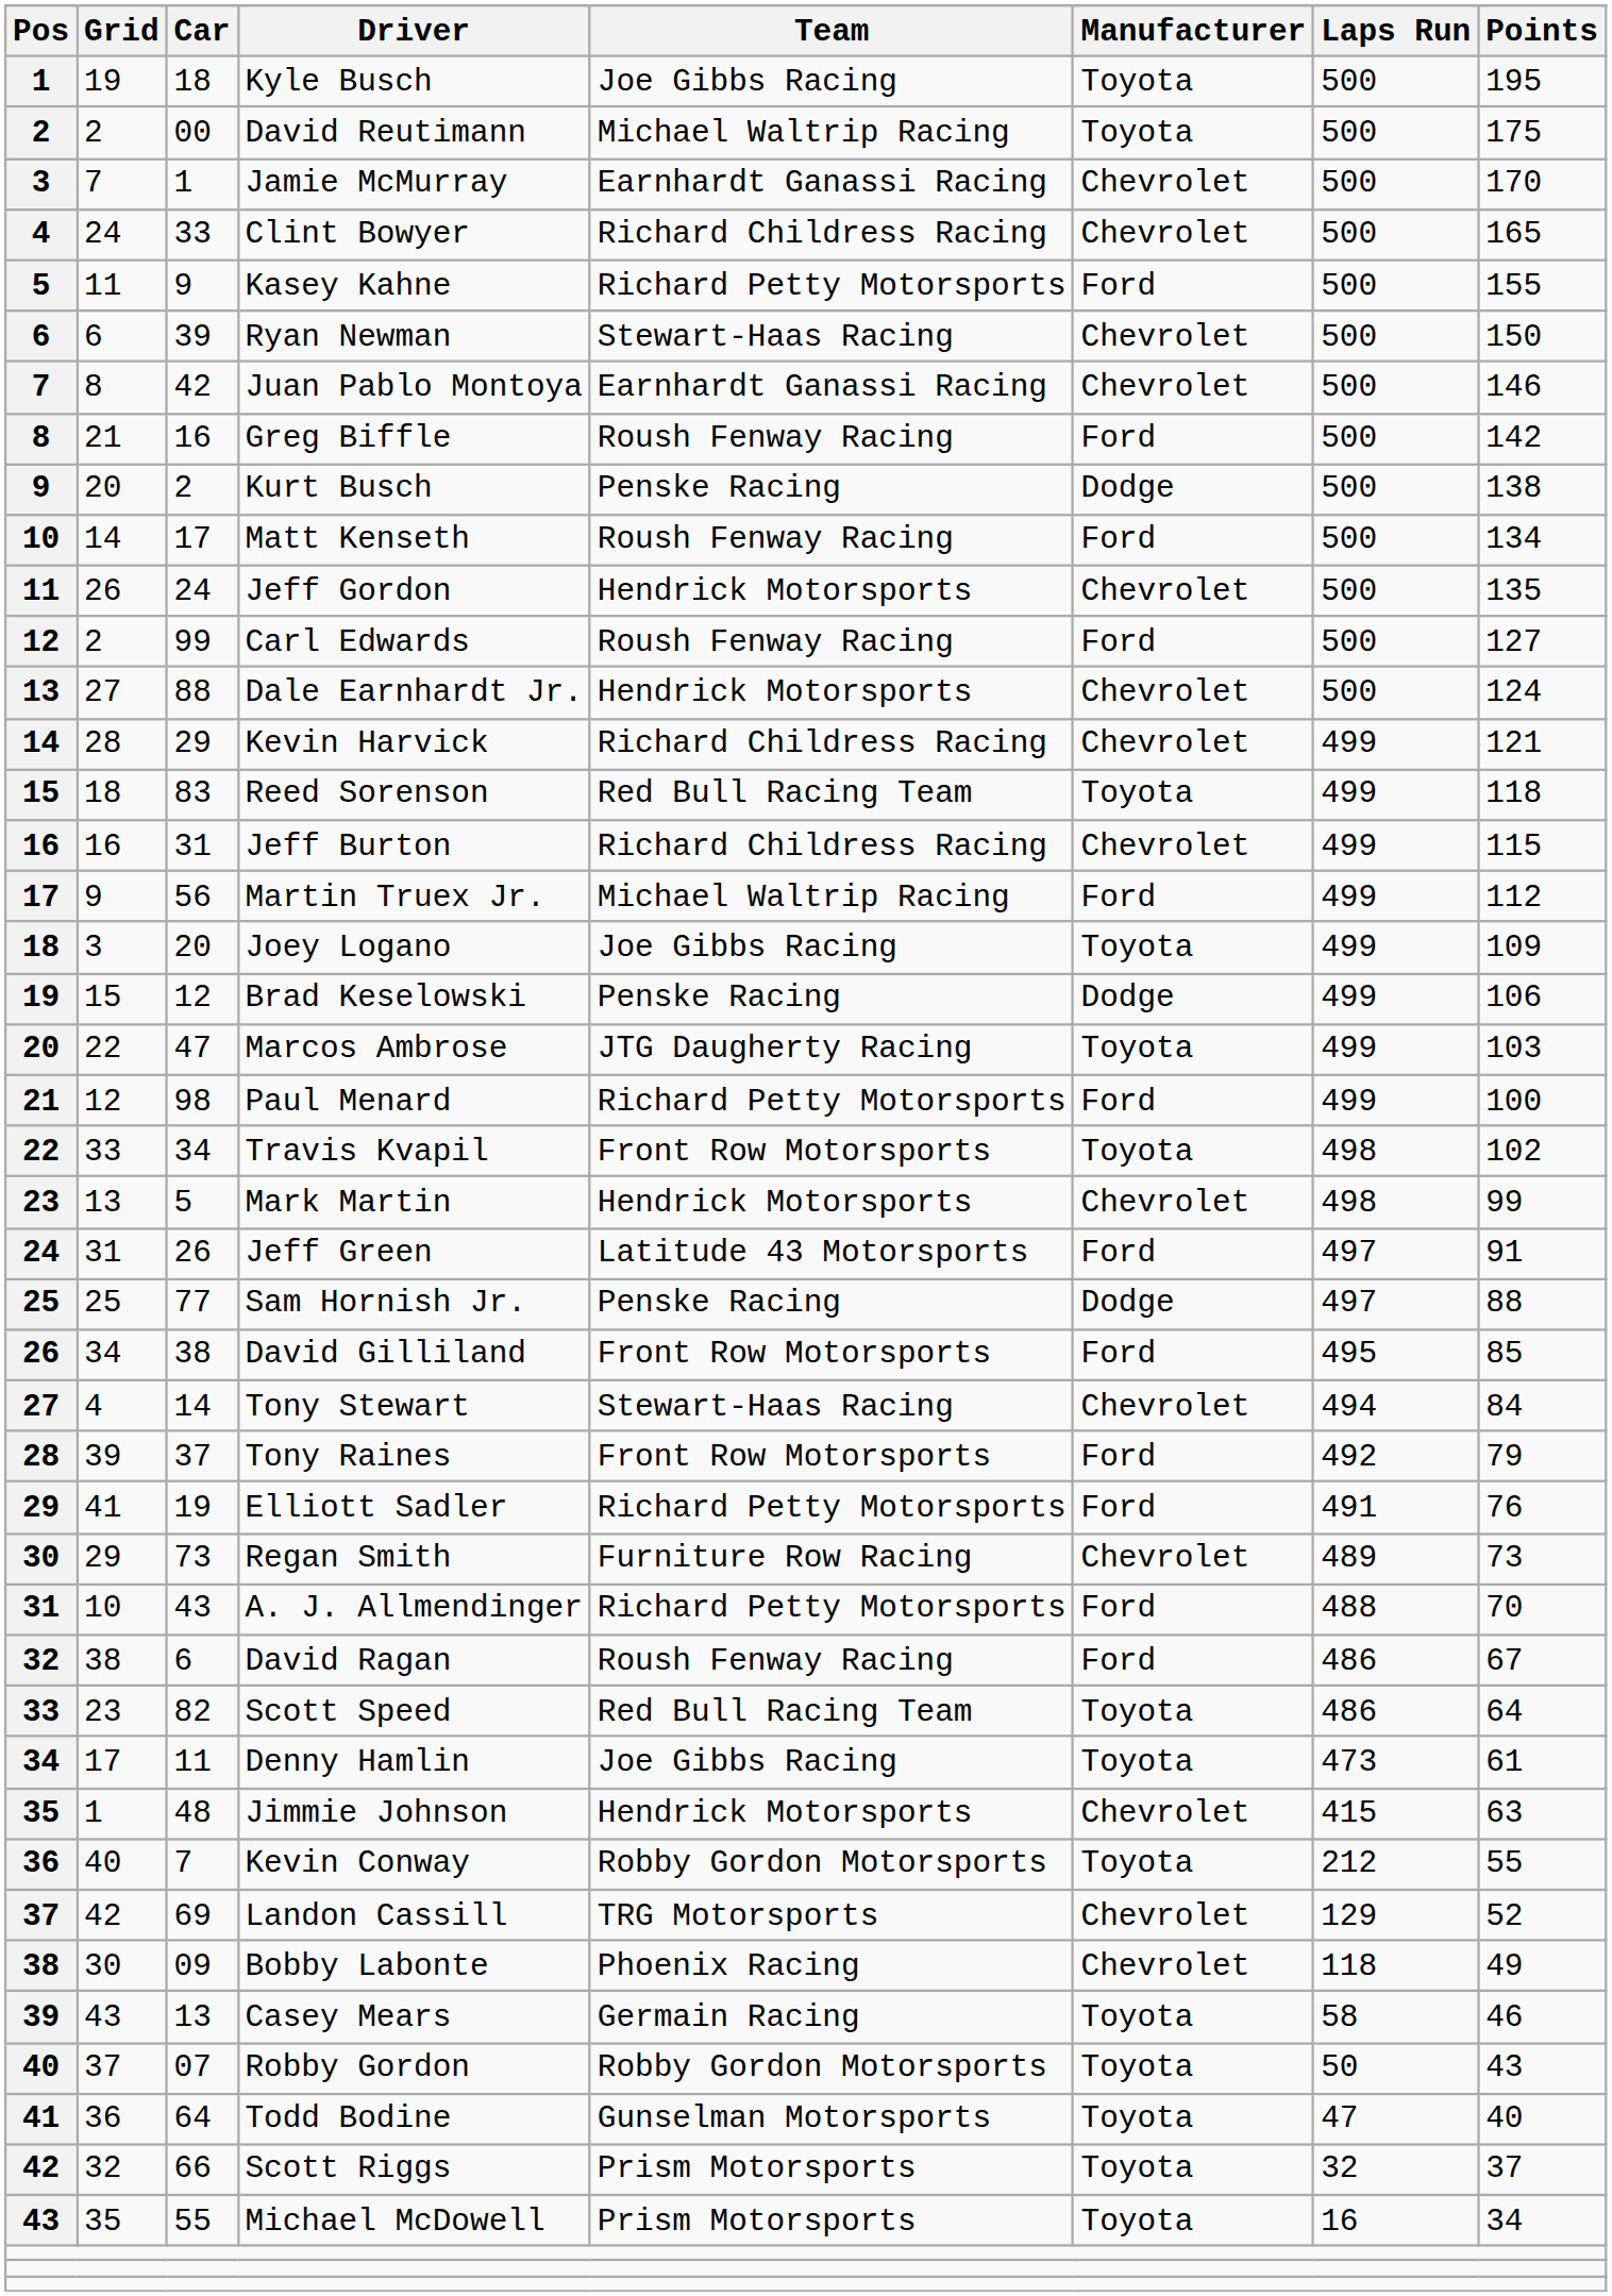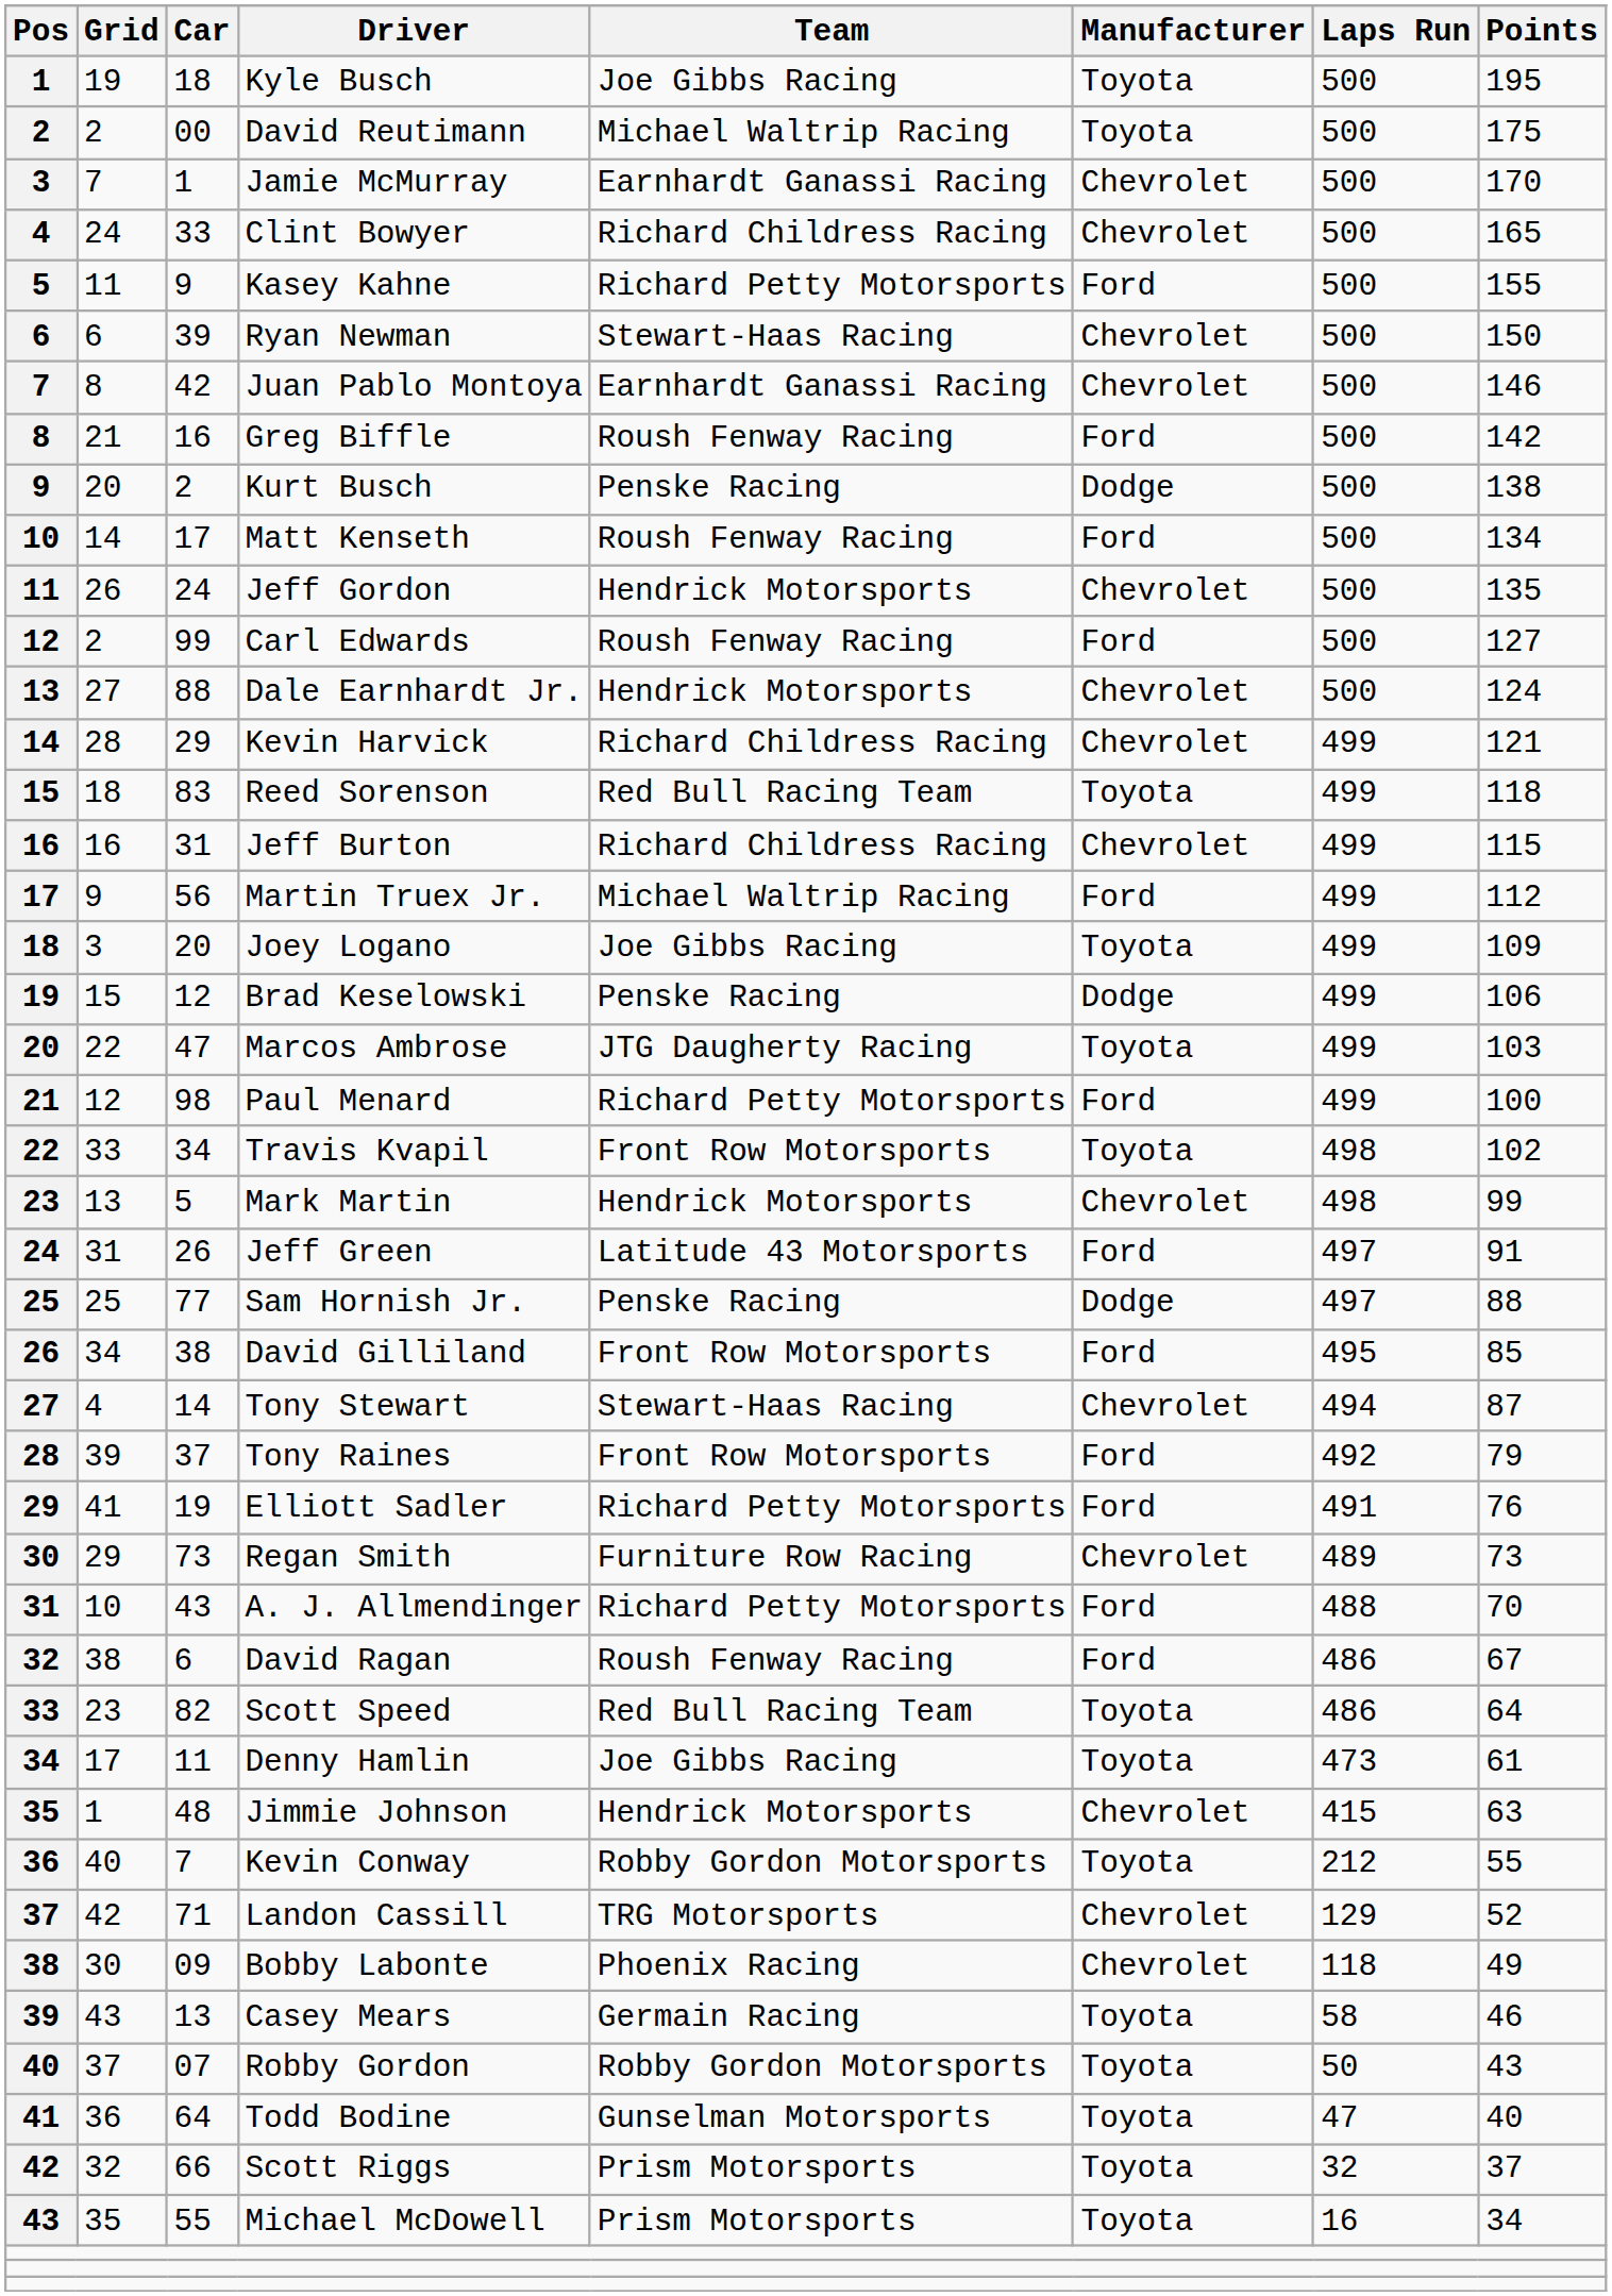 <table class="sortable wikitable" border="1">
 <tr>
 </tr>
 <tr>
 <th scope="col">Pos</th>
 <th scope="col">Grid</th>
 <th scope="col">Car</th>
 <th scope="col">Driver</th>
 <th scope="col">Team</th>
 <th scope="col">Manufacturer</th>
 <th scope="col">Laps Run</th>
 <th scope="col">Points</th>
 </tr>
 <tr>
 <th scope="row">1</th>
 <td>19</td>
 <td>18</td>
 <td>Kyle Busch</td>
 <td>Joe Gibbs Racing</td>
 <td>Toyota</td>
 <td>500</td>
 <td>195</td>
 </tr>
 <tr>
 <th scope="row">2</th>
 <td>2</td>
 <td>00</td>
 <td>David Reutimann</td>
 <td>Michael Waltrip Racing</td>
 <td>Toyota</td>
 <td>500</td>
 <td>175</td>
 </tr>
 <tr>
 <th scope="row">3</th>
 <td>7</td>
 <td>1</td>
 <td>Jamie McMurray</td>
 <td>Earnhardt Ganassi Racing</td>
 <td>Chevrolet</td>
 <td>500</td>
 <td>170</td>
 </tr>
 <tr>
 <th scope="row">4</th>
 <td>24</td>
 <td>33</td>
 <td>Clint Bowyer</td>
 <td>Richard Childress Racing</td>
 <td>Chevrolet</td>
 <td>500</td>
 <td>165</td>
 </tr>
 <tr>
 <th scope="row">5</th>
 <td>11</td>
 <td>9</td>
 <td>Kasey Kahne</td>
 <td>Richard Petty Motorsports</td>
 <td>Ford</td>
 <td>500</td>
 <td>155</td>
 </tr>
 <tr>
 <th scope="row">6</th>
 <td>6</td>
 <td>39</td>
 <td>Ryan Newman</td>
 <td>Stewart-Haas Racing</td>
 <td>Chevrolet</td>
 <td>500</td>
 <td>150</td>
 </tr>
 <tr>
 <th scope="row">7</th>
 <td>8</td>
 <td>42</td>
 <td>Juan Pablo Montoya</td>
 <td>Earnhardt Ganassi Racing</td>
 <td>Chevrolet</td>
 <td>500</td>
 <td>146</td>
 </tr>
 <tr>
 <th scope="row">8</th>
 <td>21</td>
 <td>16</td>
 <td>Greg Biffle</td>
 <td>Roush Fenway Racing</td>
 <td>Ford</td>
 <td>500</td>
 <td>142</td>
 </tr>
 <tr>
 <th scope="row">9</th>
 <td>20</td>
 <td>2</td>
 <td>Kurt Busch</td>
 <td>Penske Racing</td>
 <td>Dodge</td>
 <td>500</td>
 <td>138</td>
 </tr>
 <tr>
 <th scope="row">10</th>
 <td>14</td>
 <td>17</td>
 <td>Matt Kenseth</td>
 <td>Roush Fenway Racing</td>
 <td>Ford</td>
 <td>500</td>
 <td>134</td>
 </tr>
 <tr>
 <th scope="row">11</th>
 <td>26</td>
 <td>24</td>
 <td>Jeff Gordon</td>
 <td>Hendrick Motorsports</td>
 <td>Chevrolet</td>
 <td>500</td>
 <td>135</td>
 </tr>
 <tr>
 <th scope="row">12</th>
 <td>2</td>
 <td>99</td>
 <td>Carl Edwards</td>
 <td>Roush Fenway Racing</td>
 <td>Ford</td>
 <td>500</td>
 <td>127</td>
 </tr>
 <tr>
 <th scope="row">13</th>
 <td>27</td>
 <td>88</td>
 <td>Dale Earnhardt Jr.</td>
 <td>Hendrick Motorsports</td>
 <td>Chevrolet</td>
 <td>500</td>
 <td>124</td>
 </tr>
 <tr>
 <th scope="row">14</th>
 <td>28</td>
 <td>29</td>
 <td>Kevin Harvick</td>
 <td>Richard Childress Racing</td>
 <td>Chevrolet</td>
 <td>499</td>
 <td>121</td>
 </tr>
 <tr>
 <th scope="row">15</th>
 <td>18</td>
 <td>83</td>
 <td>Reed Sorenson</td>
 <td>Red Bull Racing Team</td>
 <td>Toyota</td>
 <td>499</td>
 <td>118</td>
 </tr>
 <tr>
 <th scope="row">16</th>
 <td>16</td>
 <td>31</td>
 <td>Jeff Burton</td>
 <td>Richard Childress Racing</td>
 <td>Chevrolet</td>
 <td>499</td>
 <td>115</td>
 </tr>
 <tr>
 <th scope="row">17</th>
 <td>9</td>
 <td>56</td>
 <td>Martin Truex Jr.</td>
 <td>Michael Waltrip Racing</td>
 <td>Ford</td>
 <td>499</td>
 <td>112</td>
 </tr>
 <tr>
 <th scope="row">18</th>
 <td>3</td>
 <td>20</td>
 <td>Joey Logano</td>
 <td>Joe Gibbs Racing</td>
 <td>Toyota</td>
 <td>499</td>
 <td>109</td>
 </tr>
 <tr>
 <th scope="row">19</th>
 <td>15</td>
 <td>12</td>
 <td>Brad Keselowski</td>
 <td>Penske Racing</td>
 <td>Dodge</td>
 <td>499</td>
 <td>106</td>
 </tr>
 <tr>
 <th scope="row">20</th>
 <td>22</td>
 <td>47</td>
 <td>Marcos Ambrose</td>
 <td>JTG Daugherty Racing</td>
 <td>Toyota</td>
 <td>499</td>
 <td>103</td>
 </tr>
 <tr>
 <th scope="row">21</th>
 <td>12</td>
 <td>98</td>
 <td>Paul Menard</td>
 <td>Richard Petty Motorsports</td>
 <td>Ford</td>
 <td>499</td>
 <td>100</td>
 </tr>
 <tr>
 <th scope="row">22</th>
 <td>33</td>
 <td>34</td>
 <td>Travis Kvapil</td>
 <td>Front Row Motorsports</td>
 <td>Toyota</td>
 <td>498</td>
 <td>102</td>
 </tr>
 <tr>
 <th scope="row">23</th>
 <td>13</td>
 <td>5</td>
 <td>Mark Martin</td>
 <td>Hendrick Motorsports</td>
 <td>Chevrolet</td>
 <td>498</td>
 <td>99</td>
 </tr>
 <tr>
 <th scope="row">24</th>
 <td>31</td>
 <td>26</td>
 <td>Jeff Green</td>
 <td>Latitude 43 Motorsports</td>
 <td>Ford</td>
 <td>497</td>
 <td>91</td>
 </tr>
 <tr>
 <th scope="row">25</th>
 <td>25</td>
 <td>77</td>
 <td>Sam Hornish Jr.</td>
 <td>Penske Racing</td>
 <td>Dodge</td>
 <td>497</td>
 <td>88</td>
 </tr>
 <tr>
 <th scope="row">26</th>
 <td>34</td>
 <td>38</td>
 <td>David Gilliland</td>
 <td>Front Row Motorsports</td>
 <td>Ford</td>
 <td>495</td>
 <td>85</td>
 </tr>
 <tr>
 <th scope="row">27</th>
 <td>4</td>
 <td>14</td>
 <td>Tony Stewart</td>
 <td>Stewart-Haas Racing</td>
 <td>Chevrolet</td>
 <td>494</td>
-<td>84</td>
+<td>87</td>
 </tr>
 <tr>
 <th scope="row">28</th>
 <td>39</td>
 <td>37</td>
 <td>Tony Raines</td>
 <td>Front Row Motorsports</td>
 <td>Ford</td>
 <td>492</td>
 <td>79</td>
 </tr>
 <tr>
 <th scope="row">29</th>
 <td>41</td>
 <td>19</td>
 <td>Elliott Sadler</td>
 <td>Richard Petty Motorsports</td>
 <td>Ford</td>
 <td>491</td>
 <td>76</td>
 </tr>
 <tr>
 <th scope="row">30</th>
 <td>29</td>
 <td>73</td>
 <td>Regan Smith</td>
 <td>Furniture Row Racing</td>
 <td>Chevrolet</td>
 <td>489</td>
 <td>73</td>
 </tr>
 <tr>
 <th scope="row">31</th>
 <td>10</td>
 <td>43</td>
 <td>A. J. Allmendinger</td>
 <td>Richard Petty Motorsports</td>
 <td>Ford</td>
 <td>488</td>
 <td>70</td>
 </tr>
 <tr>
 <th scope="row">32</th>
 <td>38</td>
 <td>6</td>
 <td>David Ragan</td>
 <td>Roush Fenway Racing</td>
 <td>Ford</td>
 <td>486</td>
 <td>67</td>
 </tr>
 <tr>
 <th scope="row">33</th>
 <td>23</td>
 <td>82</td>
 <td>Scott Speed</td>
 <td>Red Bull Racing Team</td>
 <td>Toyota</td>
 <td>486</td>
 <td>64</td>
 </tr>
 <tr>
 <th scope="row">34</th>
 <td>17</td>
 <td>11</td>
 <td>Denny Hamlin</td>
 <td>Joe Gibbs Racing</td>
 <td>Toyota</td>
 <td>473</td>
 <td>61</td>
 </tr>
 <tr>
 <th scope="row">35</th>
 <td>1</td>
 <td>48</td>
 <td>Jimmie Johnson</td>
 <td>Hendrick Motorsports</td>
 <td>Chevrolet</td>
 <td>415</td>
 <td>63</td>
 </tr>
 <tr>
 <th scope="row">36</th>
 <td>40</td>
 <td>7</td>
 <td>Kevin Conway</td>
 <td>Robby Gordon Motorsports</td>
 <td>Toyota</td>
 <td>212</td>
 <td>55</td>
 </tr>
 <tr>
 <th scope="row">37</th>
 <td>42</td>
-<td>69</td>
+<td>71</td>
 <td>Landon Cassill</td>
 <td>TRG Motorsports</td>
 <td>Chevrolet</td>
 <td>129</td>
 <td>52</td>
 </tr>
 <tr>
 <th scope="row">38</th>
 <td>30</td>
 <td>09</td>
 <td>Bobby Labonte</td>
 <td>Phoenix Racing</td>
 <td>Chevrolet</td>
 <td>118</td>
 <td>49</td>
 </tr>
 <tr>
 <th scope="row">39</th>
 <td>43</td>
 <td>13</td>
 <td>Casey Mears</td>
 <td>Germain Racing</td>
 <td>Toyota</td>
 <td>58</td>
 <td>46</td>
 </tr>
 <tr>
 <th scope="row">40</th>
 <td>37</td>
 <td>07</td>
 <td>Robby Gordon</td>
 <td>Robby Gordon Motorsports</td>
 <td>Toyota</td>
 <td>50</td>
 <td>43</td>
 </tr>
 <tr>
 <th scope="row">41</th>
 <td>36</td>
 <td>64</td>
 <td>Todd Bodine</td>
 <td>Gunselman Motorsports</td>
 <td>Toyota</td>
 <td>47</td>
 <td>40</td>
 </tr>
 <tr>
 <th scope="row">42</th>
 <td>32</td>
 <td>66</td>
 <td>Scott Riggs</td>
 <td>Prism Motorsports</td>
 <td>Toyota</td>
 <td>32</td>
 <td>37</td>
 </tr>
 <tr>
 <th scope="row">43</th>
 <td>35</td>
 <td>55</td>
 <td>Michael McDowell</td>
 <td>Prism Motorsports</td>
 <td>Toyota</td>
 <td>16</td>
 <td>34</td>
 </tr>
 <tr class="sortbottom">
 <td colspan="9"></td>
 </tr>
 <tr class="sortbottom">
 <td colspan="9"></td>
 </tr>
 <tr class="sortbottom">
 <td colspan="9"></td>
 </tr>
 </table>
